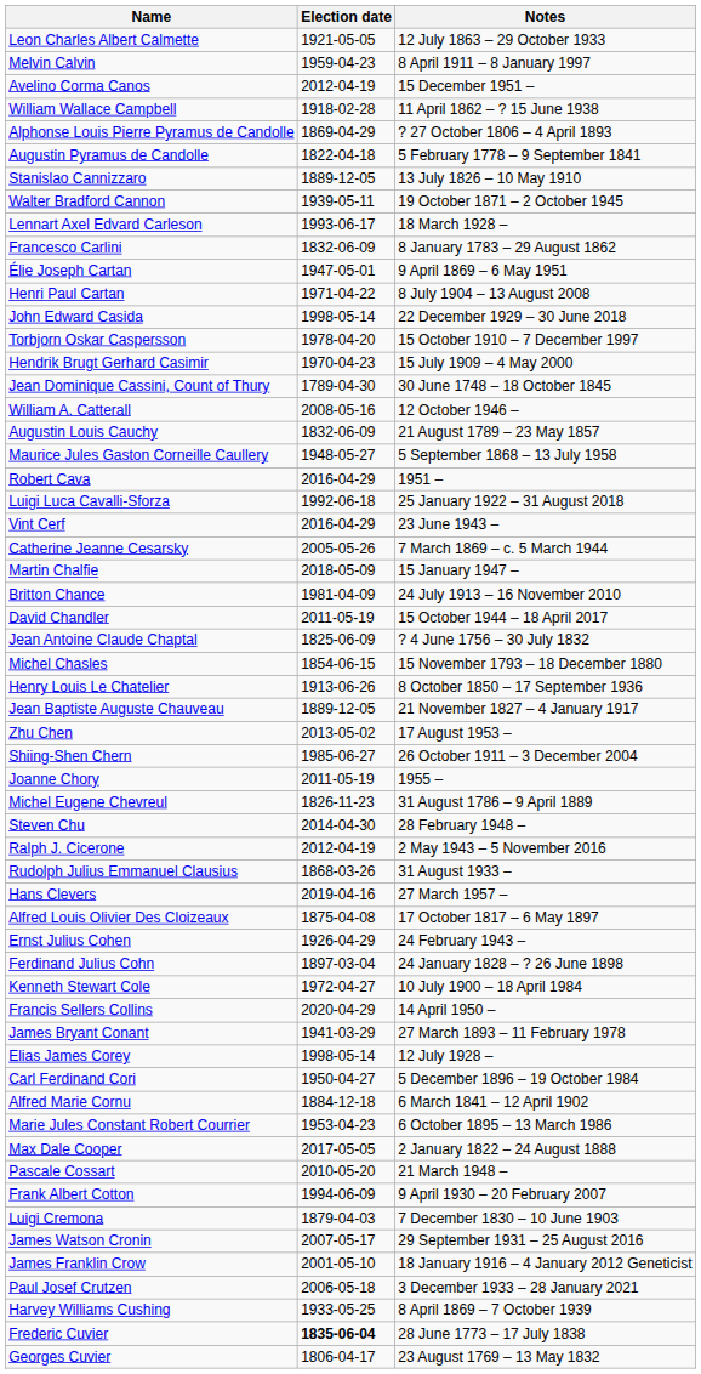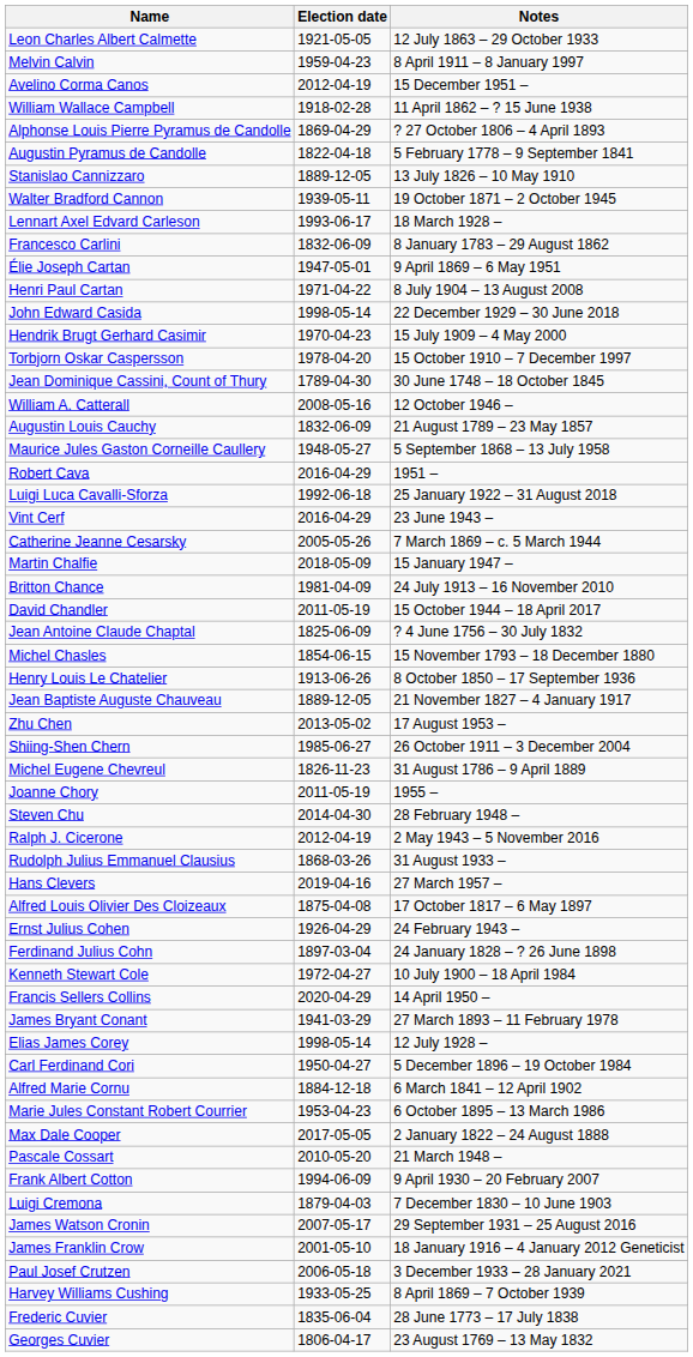 <table class="wikitable sortable">
 <tr>
 <th>Name</th>
 <th>Election date</th>
 <th class="unsortable">Notes</th>
 </tr>
 <tr>
 <td><a href='#'>Leon Charles Albert Calmette</a></td>
 <td>1921-05-05</td>
 <td>12 July 1863 – 29 October 1933</td>
 </tr>
 <tr>
 <td><a href='#'>Melvin Calvin</a></td>
 <td>1959-04-23</td>
 <td>8 April 1911 – 8 January 1997</td>
 </tr>
 <tr>
 <td><a href='#'>Avelino Corma Canos</a></td>
 <td>2012-04-19</td>
 <td>15 December 1951 –</td>
 </tr>
 <tr>
 <td><a href='#'>William Wallace Campbell</a></td>
 <td>1918-02-28</td>
 <td>11 April 1862 – ? 15 June 1938</td>
 </tr>
 <tr>
 <td><a href='#'>Alphonse Louis Pierre Pyramus de Candolle</a></td>
 <td>1869-04-29</td>
 <td>? 27 October 1806 – 4 April 1893</td>
 </tr>
 <tr>
 <td><a href='#'>Augustin Pyramus de Candolle</a></td>
 <td>1822-04-18</td>
 <td>5 February 1778 – 9 September 1841</td>
 </tr>
 <tr>
 <td><a href='#'>Stanislao Cannizzaro</a></td>
 <td>1889-12-05</td>
 <td>13 July 1826 – 10 May 1910</td>
 </tr>
 <tr>
 <td><a href='#'>Walter Bradford Cannon</a></td>
 <td>1939-05-11</td>
 <td>19 October 1871 – 2 October 1945</td>
 </tr>
 <tr>
 <td><a href='#'>Lennart Axel Edvard Carleson</a></td>
 <td>1993-06-17</td>
 <td>18 March 1928 –</td>
 </tr>
 <tr>
 <td><a href='#'>Francesco Carlini</a></td>
 <td>1832-06-09</td>
 <td>8 January 1783 – 29 August 1862</td>
 </tr>
 <tr>
 <td><a href='#'>Élie Joseph Cartan</a></td>
 <td>1947-05-01</td>
 <td>9 April 1869 – 6 May 1951</td>
 </tr>
 <tr>
 <td><a href='#'>Henri Paul Cartan</a></td>
 <td>1971-04-22</td>
 <td>8 July 1904 – 13 August 2008</td>
 </tr>
 <tr>
 <td><a href='#'>John Edward Casida</a></td>
 <td>1998-05-14</td>
 <td>22 December 1929 – 30 June 2018</td>
 </tr>
 <tr>
+<td><a href='#'>Hendrik Brugt Gerhard Casimir</a></td>
+<td>1970-04-23</td>
+<td>15 July 1909 – 4 May 2000</td>
+</tr>
+<tr>
 <td><a href='#'>Torbjorn Oskar Caspersson</a></td>
 <td>1978-04-20</td>
 <td>15 October 1910 – 7 December 1997</td>
-</tr>
-<tr>
-<td><a href='#'>Hendrik Brugt Gerhard Casimir</a></td>
-<td>1970-04-23</td>
-<td>15 July 1909 – 4 May 2000</td>
 </tr>
 <tr>
 <td><a href='#'>Jean Dominique Cassini, Count of Thury</a></td>
 <td>1789-04-30</td>
 <td>30 June 1748 – 18 October 1845</td>
 </tr>
 <tr>
 <td><a href='#'>William A. Catterall</a></td>
 <td>2008-05-16</td>
 <td>12 October 1946 –</td>
 </tr>
 <tr>
 <td><a href='#'>Augustin Louis Cauchy</a></td>
 <td>1832-06-09</td>
 <td>21 August 1789 – 23 May 1857</td>
 </tr>
 <tr>
 <td><a href='#'>Maurice Jules Gaston Corneille Caullery</a></td>
 <td>1948-05-27</td>
 <td>5 September 1868 – 13 July 1958</td>
 </tr>
 <tr>
 <td><a href='#'>Robert Cava</a></td>
 <td>2016-04-29</td>
 <td>1951 –</td>
 </tr>
 <tr>
 <td><a href='#'>Luigi Luca Cavalli-Sforza</a></td>
 <td>1992-06-18</td>
 <td>25 January 1922 – 31 August 2018</td>
 </tr>
 <tr>
 <td><a href='#'>Vint Cerf</a></td>
 <td>2016-04-29</td>
 <td>23 June 1943 –</td>
 </tr>
 <tr>
 <td><a href='#'>Catherine Jeanne Cesarsky</a></td>
 <td>2005-05-26</td>
 <td>7 March 1869 – c. 5 March 1944</td>
 </tr>
 <tr>
 <td><a href='#'>Martin Chalfie</a></td>
 <td>2018-05-09</td>
 <td>15 January 1947 –</td>
 </tr>
 <tr>
 <td><a href='#'>Britton Chance</a></td>
 <td>1981-04-09</td>
 <td>24 July 1913 – 16 November 2010</td>
 </tr>
 <tr>
 <td><a href='#'>David Chandler</a></td>
 <td>2011-05-19</td>
 <td>15 October 1944 – 18 April 2017</td>
 </tr>
 <tr>
 <td><a href='#'>Jean Antoine Claude Chaptal</a></td>
 <td>1825-06-09</td>
 <td>? 4 June 1756 – 30 July 1832</td>
 </tr>
 <tr>
 <td><a href='#'>Michel Chasles</a></td>
 <td>1854-06-15</td>
 <td>15 November 1793 – 18 December 1880</td>
 </tr>
 <tr>
 <td><a href='#'>Henry Louis Le Chatelier</a></td>
 <td>1913-06-26</td>
 <td>8 October 1850 – 17 September 1936</td>
 </tr>
 <tr>
 <td><a href='#'>Jean Baptiste Auguste Chauveau</a></td>
 <td>1889-12-05</td>
 <td>21 November 1827 – 4 January 1917</td>
 </tr>
 <tr>
 <td><a href='#'>Zhu Chen</a></td>
 <td>2013-05-02</td>
 <td>17 August 1953 –</td>
 </tr>
 <tr>
 <td><a href='#'>Shiing-Shen Chern</a></td>
 <td>1985-06-27</td>
 <td>26 October 1911 – 3 December 2004</td>
 </tr>
 <tr>
+<td><a href='#'>Michel Eugene Chevreul</a></td>
+<td>1826-11-23</td>
+<td>31 August 1786 – 9 April 1889</td>
+</tr>
+<tr>
 <td><a href='#'>Joanne Chory</a></td>
 <td>2011-05-19</td>
 <td>1955 –</td>
-</tr>
-<tr>
-<td><a href='#'>Michel Eugene Chevreul</a></td>
-<td>1826-11-23</td>
-<td>31 August 1786 – 9 April 1889</td>
 </tr>
 <tr>
 <td><a href='#'>Steven Chu</a></td>
 <td>2014-04-30</td>
 <td>28 February 1948 –</td>
 </tr>
 <tr>
 <td><a href='#'>Ralph J. Cicerone</a></td>
 <td>2012-04-19</td>
 <td>2 May 1943 – 5 November 2016</td>
 </tr>
 <tr>
 <td><a href='#'>Rudolph Julius Emmanuel Clausius</a></td>
 <td>1868-03-26</td>
 <td>31 August 1933 –</td>
 </tr>
 <tr>
 <td><a href='#'>Hans Clevers</a></td>
 <td>2019-04-16</td>
 <td>27 March 1957 –</td>
 </tr>
 <tr>
 <td><a href='#'>Alfred Louis Olivier Des Cloizeaux</a></td>
 <td>1875-04-08</td>
 <td>17 October 1817 – 6 May 1897</td>
 </tr>
 <tr>
 <td><a href='#'>Ernst Julius Cohen</a></td>
 <td>1926-04-29</td>
 <td>24 February 1943 –</td>
 </tr>
 <tr>
 <td><a href='#'>Ferdinand Julius Cohn</a></td>
 <td>1897-03-04</td>
 <td>24 January 1828 – ? 26 June 1898</td>
 </tr>
 <tr>
 <td><a href='#'>Kenneth Stewart Cole</a></td>
 <td>1972-04-27</td>
 <td>10 July 1900 – 18 April 1984</td>
 </tr>
 <tr>
 <td><a href='#'>Francis Sellers Collins</a></td>
 <td>2020-04-29</td>
 <td>14 April 1950 –</td>
 </tr>
 <tr>
 <td><a href='#'>James Bryant Conant</a></td>
 <td>1941-03-29</td>
 <td>27 March 1893 – 11 February 1978</td>
 </tr>
 <tr>
 <td><a href='#'>Elias James Corey</a></td>
 <td>1998-05-14</td>
 <td>12 July 1928 –</td>
 </tr>
 <tr>
 <td><a href='#'>Carl Ferdinand Cori</a></td>
 <td>1950-04-27</td>
 <td>5 December 1896 – 19 October 1984</td>
 </tr>
 <tr>
 <td><a href='#'>Alfred Marie Cornu</a></td>
 <td>1884-12-18</td>
 <td>6 March 1841 – 12 April 1902</td>
 </tr>
 <tr>
 <td><a href='#'>Marie Jules Constant Robert Courrier</a></td>
 <td>1953-04-23</td>
 <td>6 October 1895 – 13 March 1986</td>
 </tr>
 <tr>
 <td><a href='#'>Max Dale Cooper</a></td>
 <td>2017-05-05</td>
 <td>2 January 1822 – 24 August 1888</td>
 </tr>
 <tr>
 <td><a href='#'>Pascale Cossart</a></td>
 <td>2010-05-20</td>
 <td>21 March 1948 –</td>
 </tr>
 <tr>
 <td><a href='#'>Frank Albert Cotton</a></td>
 <td>1994-06-09</td>
 <td>9 April 1930 – 20 February 2007</td>
 </tr>
 <tr>
 <td><a href='#'>Luigi Cremona</a></td>
 <td>1879-04-03</td>
 <td>7 December 1830 – 10 June 1903</td>
 </tr>
 <tr>
 <td><a href='#'>James Watson Cronin</a></td>
 <td>2007-05-17</td>
 <td>29 September 1931 – 25 August 2016</td>
 </tr>
 <tr>
 <td><a href='#'>James Franklin Crow</a></td>
 <td>2001-05-10</td>
 <td>18 January 1916 – 4 January 2012 Geneticist</td>
 </tr>
 <tr>
 <td><a href='#'>Paul Josef Crutzen</a></td>
 <td>2006-05-18</td>
 <td>3 December 1933 – 28 January 2021</td>
 </tr>
 <tr>
 <td><a href='#'>Harvey Williams Cushing</a></td>
 <td>1933-05-25</td>
 <td>8 April 1869 – 7 October 1939</td>
 </tr>
 <tr>
 <td><a href='#'>Frederic Cuvier</a></td>
-<td><strong>1835-06-04</strong></td>
+<td>1835-06-04</td>
 <td>28 June 1773 – 17 July 1838</td>
 </tr>
 <tr>
 <td><a href='#'>Georges Cuvier</a></td>
 <td>1806-04-17</td>
 <td>23 August 1769 – 13 May 1832</td>
 </tr>
 </table>
